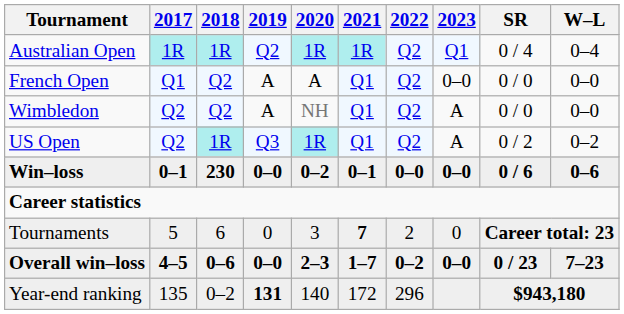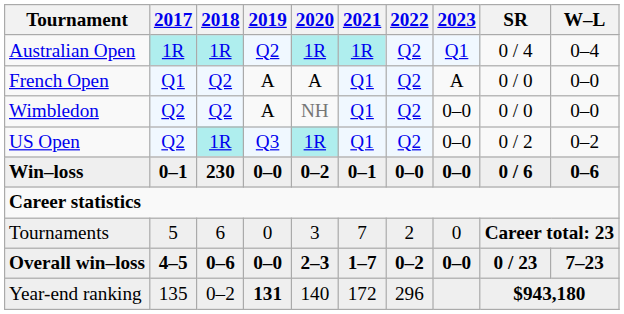 <table class=wikitable style=text-align:center>
 <tr>
 <th>Tournament</th>
 <th><a href='#'>2017</a></th>
 <th><a href='#'>2018</a></th>
 <th><a href='#'>2019</a></th>
 <th><a href='#'>2020</a></th>
 <th><a href='#'>2021</a></th>
 <th><a href='#'>2022</a></th>
 <th><a href='#'>2023</a></th>
 <th>SR</th>
 <th>W–L</th>
 </tr>
 <tr>
 <td align=left><a href='#'>Australian Open</a></td>
 <td bgcolor=afeeee><a href='#'>1R</a></td>
 <td bgcolor=afeeee><a href='#'>1R</a></td>
 <td bgcolor=f0f8ff><a href='#'>Q2</a></td>
 <td bgcolor=afeeee><a href='#'>1R</a></td>
 <td bgcolor=afeeee><a href='#'>1R</a></td>
 <td bgcolor=f0f8ff><a href='#'>Q2</a></td>
 <td bgcolor=f0f8ff><a href='#'>Q1</a></td>
 <td>0 / 4</td>
 <td>0–4</td>
 </tr>
 <tr>
 <td align=left><a href='#'>French Open</a></td>
 <td bgcolor=f0f8ff><a href='#'>Q1</a></td>
 <td bgcolor=f0f8ff><a href='#'>Q2</a></td>
 <td>A</td>
 <td>A</td>
 <td bgcolor=f0f8ff><a href='#'>Q1</a></td>
 <td bgcolor=f0f8ff><a href='#'>Q2</a></td>
-<td>0–0</td>
+<td>A</td>
 <td>0 / 0</td>
 <td>0–0</td>
 </tr>
 <tr>
 <td align=left><a href='#'>Wimbledon</a></td>
 <td bgcolor=f0f8ff><a href='#'>Q2</a></td>
 <td bgcolor=f0f8ff><a href='#'>Q2</a></td>
 <td>A</td>
 <td style=color:#767676>NH</td>
 <td bgcolor=f0f8ff><a href='#'>Q1</a></td>
 <td bgcolor=f0f8ff><a href='#'>Q2</a></td>
-<td>A</td>
+<td>0–0</td>
 <td>0 / 0</td>
 <td>0–0</td>
 </tr>
 <tr>
 <td align=left><a href='#'>US Open</a></td>
 <td bgcolor=f0f8ff><a href='#'>Q2</a></td>
 <td bgcolor=afeeee><a href='#'>1R</a></td>
 <td bgcolor=f0f8ff><a href='#'>Q3</a></td>
 <td bgcolor=afeeee><a href='#'>1R</a></td>
 <td bgcolor=f0f8ff><a href='#'>Q1</a></td>
 <td bgcolor=f0f8ff><a href='#'>Q2</a></td>
-<td>A</td>
+<td>0–0</td>
 <td>0 / 2</td>
 <td>0–2</td>
 </tr>
 <tr style=background:#efefef;font-weight:bold>
 <td style=text-align:left>Win–loss</td>
 <td>0–1</td>
 <td>230</td>
 <td>0–0</td>
 <td>0–2</td>
 <td>0–1</td>
 <td>0–0</td>
 <td>0–0</td>
 <td>0 / 6</td>
 <td>0–6</td>
 </tr>
 <tr>
 <td colspan="11" align="left"><strong>Career statistics</strong></td>
 </tr>
 <tr style=background:#efefef>
 <td align=left>Tournaments</td>
 <td>5</td>
 <td>6</td>
 <td>0</td>
 <td>3</td>
-<td><strong>7</strong></td>
+<td>7</td>
 <td>2</td>
 <td>0</td>
 <td colspan="3"><strong>Career total: 23</strong></td>
 </tr>
 <tr style=background:#efefef;font-weight:bold>
 <td align=left>Overall win–loss</td>
 <td>4–5</td>
 <td>0–6</td>
 <td>0–0</td>
 <td>2–3</td>
 <td>1–7</td>
 <td>0–2</td>
 <td>0–0</td>
 <td>0 / 23</td>
 <td>7–23</td>
 </tr>
 <tr style=background:#efefef>
 <td align=left>Year-end ranking</td>
 <td>135</td>
 <td>0–2</td>
 <td><strong>131</strong></td>
 <td>140</td>
 <td>172</td>
 <td>296</td>
 <td></td>
 <td colspan="3"><strong>$943,180</strong></td>
 </tr>
 </table>
